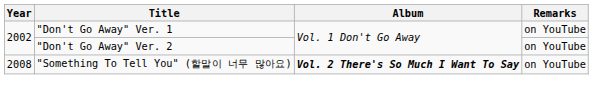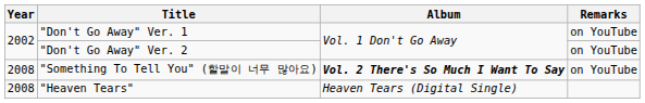 <table class="wikitable">
 <tr>
 <th>Year</th>
 <th>Title</th>
 <th>Album</th>
 <th>Remarks</th>
 </tr>
 <tr>
 <td rowspan=2>2002</td>
 <td>"Don't Go Away" Ver. 1</td>
 <td rowspan=2><em>Vol. 1 Don't Go Away</em></td>
 <td><div> on YouTube</div></td>
 </tr>
 <tr>
 <td>"Don't Go Away" Ver. 2</td>
 <td><div> on YouTube</div></td>
 </tr>
 <tr>
 <td>2008</td>
 <td>"Something To Tell You" (할말이 너무 많아요)</td>
 <td><strong><em>Vol. 2 There's So Much I Want To Say</em></strong></td>
 <td><div> on YouTube</div></td>
 </tr>
+<tr>
+<td>2008</td>
+<td>"Heaven Tears"</td>
+<td><em>Heaven Tears (Digital Single)</em></td>
+<td></td>
+</tr>
 </table>
